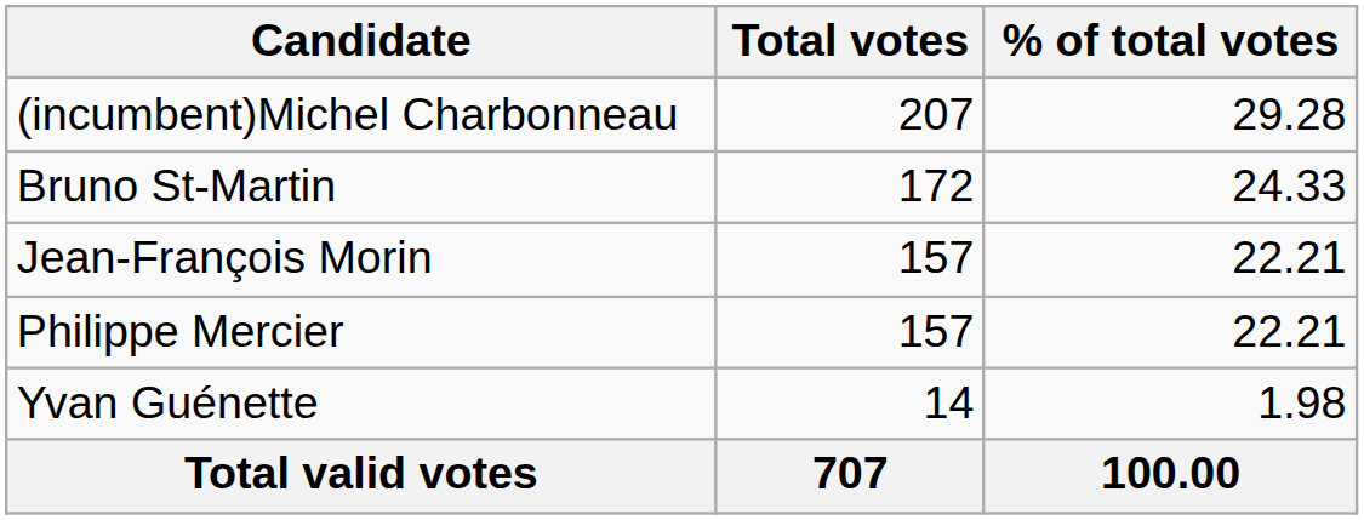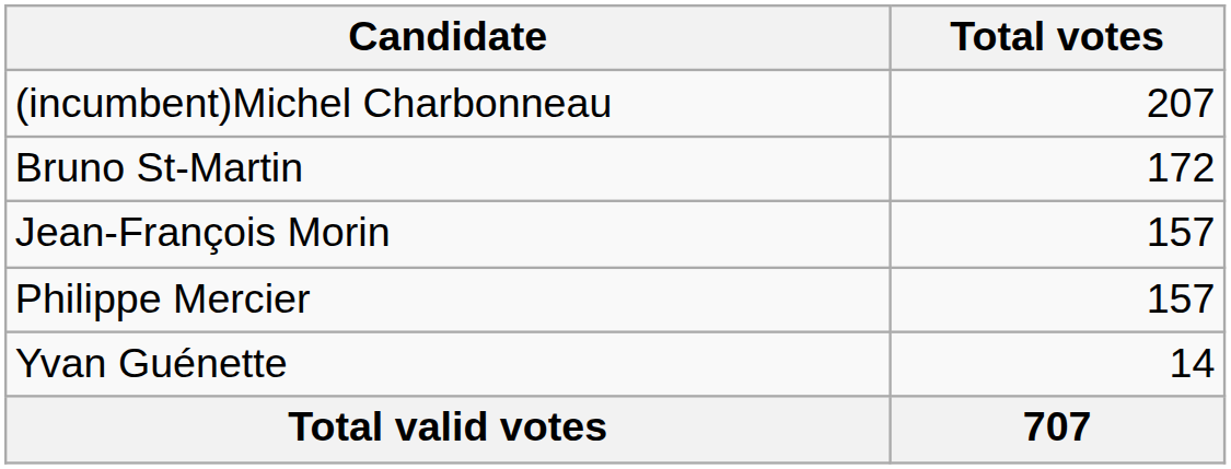 <table class="wikitable" width="475">
 <tr>
 <th align="left">Candidate</th>
 <th align="right">Total votes</th>
-<th align="right">% of total votes</th>
 </tr>
 <tr>
 <td align="left">(incumbent)Michel Charbonneau</td>
 <td align="right">207</td>
-<td align="right">29.28</td>
 </tr>
 <tr>
 <td align="left">Bruno St-Martin</td>
 <td align="right">172</td>
-<td align="right">24.33</td>
 </tr>
 <tr>
 <td align="left">Jean-François Morin</td>
 <td align="right">157</td>
-<td align="right">22.21</td>
 </tr>
 <tr>
 <td align="left">Philippe Mercier</td>
 <td align="right">157</td>
-<td align="right">22.21</td>
 </tr>
 <tr>
 <td align="left">Yvan Guénette</td>
 <td align="right">14</td>
-<td align="right">1.98</td>
 </tr>
 <tr bgcolor="#EEEEEE">
 <th align="left">Total valid votes</th>
 <th align="right"><strong>707</strong></th>
-<th align="right"><strong>100.00</strong></th>
 </tr>
 </table>
